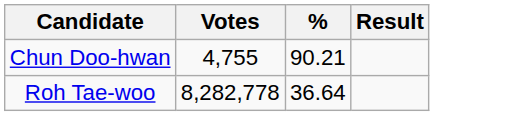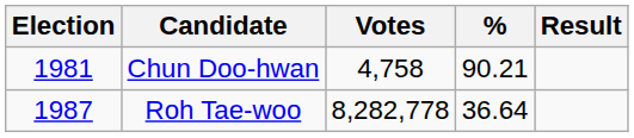 <table class="wikitable" style="text-align:center">
 <tr>
+<th>Election</th>
 <th>Candidate</th>
 <th>Votes</th>
 <th>%</th>
 <th>Result</th>
 </tr>
 <tr>
+<td><a href='#'>1981</a></td>
 <td><a href='#'>Chun Doo-hwan</a></td>
-<td>4,755</td>
+<td>4,758</td>
 <td>90.21</td>
 <td></td>
 </tr>
 <tr>
+<td><a href='#'>1987</a></td>
 <td><a href='#'>Roh Tae-woo</a></td>
 <td>8,282,778</td>
 <td>36.64</td>
 <td></td>
 </tr>
 </table>
